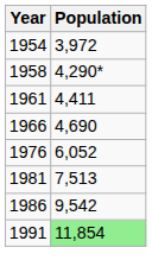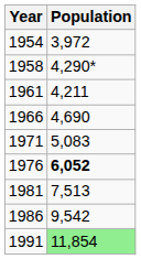 <table class="wikitable">
 <tr>
 <th>Year</th>
 <th>Population</th>
 </tr>
 <tr>
 <td>1954</td>
 <td>3,972</td>
 </tr>
 <tr>
 <td>1958</td>
 <td>4,290*</td>
 </tr>
 <tr>
 <td>1961</td>
-<td>4,411</td>
+<td>4,211</td>
 </tr>
 <tr>
 <td>1966</td>
 <td>4,690</td>
 </tr>
 <tr>
+<td>1971</td>
+<td>5,083</td>
+</tr>
+<tr>
 <td>1976</td>
-<td>6,052</td>
+<td><strong>6,052</strong></td>
 </tr>
 <tr>
 <td>1981</td>
 <td>7,513</td>
 </tr>
 <tr>
 <td>1986</td>
 <td>9,542</td>
 </tr>
 <tr>
 <td>1991</td>
 <td style="background: lightgreen;">11,854</td>
 </tr>
 </table>
